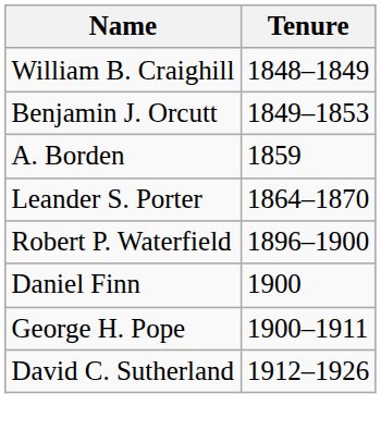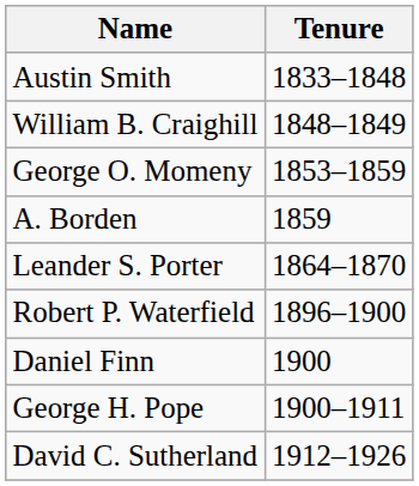 <table class="wikitable sortable">
 <tr>
 <th>Name</th>
 <th>Tenure</th>
 </tr>
 <tr>
+<td>Austin Smith</td>
+<td>1833–1848</td>
+</tr>
+<tr>
 <td>William B. Craighill</td>
 <td>1848–1849</td>
 </tr>
 <tr>
-<td>Benjamin J. Orcutt</td>
-<td>1849–1853</td>
+<td>George O. Momeny</td>
+<td>1853–1859</td>
 </tr>
 <tr>
 <td>A. Borden</td>
 <td>1859</td>
 </tr>
 <tr>
 <td>Leander S. Porter</td>
 <td>1864–1870</td>
 </tr>
 <tr>
 <td>Robert P. Waterfield</td>
 <td>1896–1900</td>
 </tr>
 <tr>
 <td>Daniel Finn</td>
 <td>1900</td>
 </tr>
 <tr>
 <td>George H. Pope</td>
 <td>1900–1911</td>
 </tr>
 <tr>
 <td>David C. Sutherland</td>
 <td>1912–1926</td>
 </tr>
 </table>
